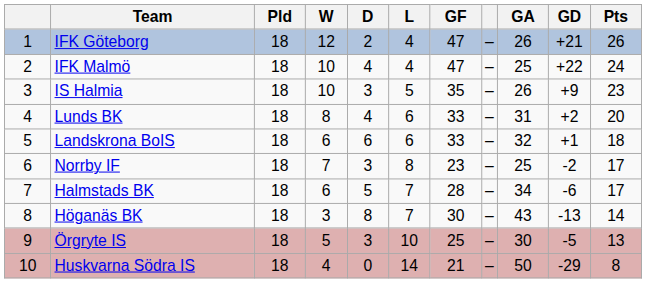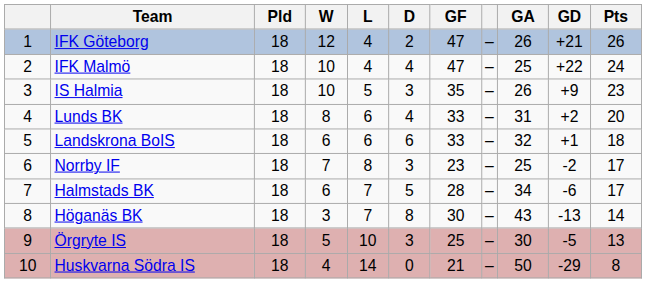 <table class="wikitable" style="text-align: center;">
 <tr>
 <th style="width: 40px;"></th>
 <th style="width: 200px;">Team</th>
 <th style="width: 45px;">Pld</th>
 <th style="width: 35px;">W</th>
+<th style="width: 35px;">L</th>
 <th style="width: 35px;">D</th>
-<th style="width: 35px;">L</th>
 <th style="width: 45px;">GF</th>
 <th></th>
 <th style="width: 45px;">GA</th>
 <th style="width: 35px;">GD</th>
 <th style="width: 45px;">Pts</th>
 </tr>
 <tr style="background: #b0c4de">
 <td>1</td>
 <td style="text-align: left;"><a href='#'>IFK Göteborg</a></td>
 <td>18</td>
 <td>12</td>
+<td>4</td>
 <td>2</td>
-<td>4</td>
 <td>47</td>
 <td>–</td>
 <td>26</td>
 <td>+21</td>
 <td>26</td>
 </tr>
 <tr>
 <td>2</td>
 <td style="text-align: left;"><a href='#'>IFK Malmö</a></td>
 <td>18</td>
 <td>10</td>
 <td>4</td>
 <td>4</td>
 <td>47</td>
 <td>–</td>
 <td>25</td>
 <td>+22</td>
 <td>24</td>
 </tr>
 <tr>
 <td>3</td>
 <td style="text-align: left;"><a href='#'>IS Halmia</a></td>
 <td>18</td>
 <td>10</td>
+<td>5</td>
 <td>3</td>
-<td>5</td>
 <td>35</td>
 <td>–</td>
 <td>26</td>
 <td>+9</td>
 <td>23</td>
 </tr>
 <tr>
 <td>4</td>
 <td style="text-align: left;"><a href='#'>Lunds BK</a></td>
 <td>18</td>
 <td>8</td>
+<td>6</td>
 <td>4</td>
-<td>6</td>
 <td>33</td>
 <td>–</td>
 <td>31</td>
 <td>+2</td>
 <td>20</td>
 </tr>
 <tr>
 <td>5</td>
 <td style="text-align: left;"><a href='#'>Landskrona BoIS</a></td>
 <td>18</td>
 <td>6</td>
 <td>6</td>
 <td>6</td>
 <td>33</td>
 <td>–</td>
 <td>32</td>
 <td>+1</td>
 <td>18</td>
 </tr>
 <tr>
 <td>6</td>
 <td style="text-align: left;"><a href='#'>Norrby IF</a></td>
 <td>18</td>
 <td>7</td>
+<td>8</td>
 <td>3</td>
-<td>8</td>
 <td>23</td>
 <td>–</td>
 <td>25</td>
 <td>-2</td>
 <td>17</td>
 </tr>
 <tr>
 <td>7</td>
 <td style="text-align: left;"><a href='#'>Halmstads BK</a></td>
 <td>18</td>
 <td>6</td>
+<td>7</td>
 <td>5</td>
-<td>7</td>
 <td>28</td>
 <td>–</td>
 <td>34</td>
 <td>-6</td>
 <td>17</td>
 </tr>
 <tr>
 <td>8</td>
 <td style="text-align: left;"><a href='#'>Höganäs BK</a></td>
 <td>18</td>
 <td>3</td>
+<td>7</td>
 <td>8</td>
-<td>7</td>
 <td>30</td>
 <td>–</td>
 <td>43</td>
 <td>-13</td>
 <td>14</td>
 </tr>
 <tr style="background: #deb0b0">
 <td>9</td>
 <td style="text-align: left;"><a href='#'>Örgryte IS</a></td>
 <td>18</td>
 <td>5</td>
+<td>10</td>
 <td>3</td>
-<td>10</td>
 <td>25</td>
 <td>–</td>
 <td>30</td>
 <td>-5</td>
 <td>13</td>
 </tr>
 <tr style="background: #deb0b0">
 <td>10</td>
 <td style="text-align: left;"><a href='#'>Huskvarna Södra IS</a></td>
 <td>18</td>
 <td>4</td>
+<td>14</td>
 <td>0</td>
-<td>14</td>
 <td>21</td>
 <td>–</td>
 <td>50</td>
 <td>-29</td>
 <td>8</td>
 </tr>
 </table>
